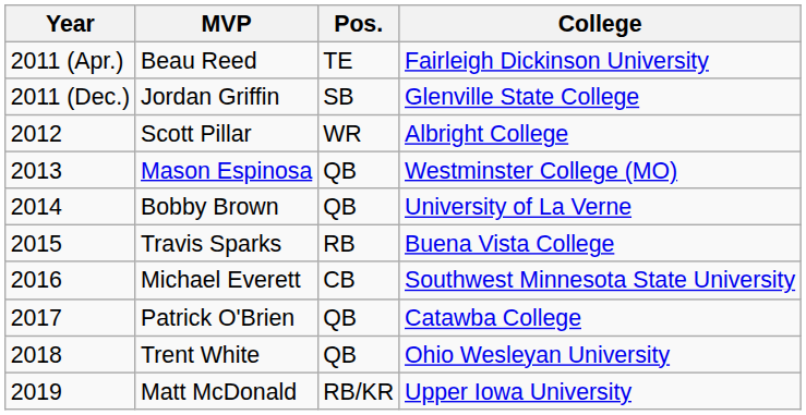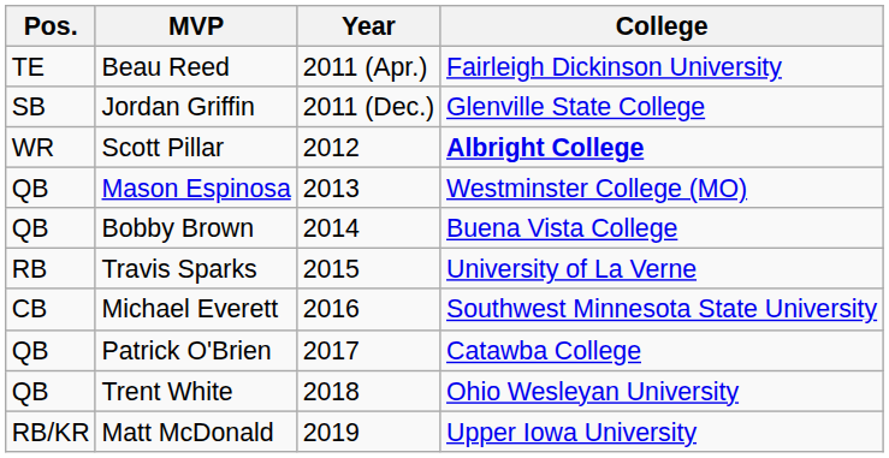 <table class="wikitable" style="font-size: 95%;">
 <tr>
+<th>Pos.</th>
+<th>MVP</th>
 <th>Year</th>
-<th>MVP</th>
-<th>Pos.</th>
 <th>College</th>
 </tr>
 <tr>
+<td>TE</td>
+<td>Beau Reed</td>
 <td>2011 (Apr.)</td>
-<td>Beau Reed</td>
-<td>TE</td>
 <td><a href='#'>Fairleigh Dickinson University</a></td>
 </tr>
 <tr>
+<td>SB</td>
+<td>Jordan Griffin</td>
 <td>2011 (Dec.)</td>
-<td>Jordan Griffin</td>
-<td>SB</td>
 <td><a href='#'>Glenville State College</a></td>
 </tr>
 <tr>
+<td>WR</td>
+<td>Scott Pillar</td>
 <td>2012</td>
-<td>Scott Pillar</td>
-<td>WR</td>
-<td><a href='#'>Albright College</a></td>
+<td><strong><a href='#'>Albright College</a></strong></td>
 </tr>
 <tr>
+<td>QB</td>
+<td><a href='#'>Mason Espinosa</a></td>
 <td>2013</td>
-<td><a href='#'>Mason Espinosa</a></td>
-<td>QB</td>
 <td><a href='#'>Westminster College (MO)</a></td>
 </tr>
 <tr>
+<td>QB</td>
+<td>Bobby Brown</td>
 <td>2014</td>
-<td>Bobby Brown</td>
-<td>QB</td>
+<td><a href='#'>Buena Vista College</a></td>
+</tr>
+<tr>
+<td>RB</td>
+<td>Travis Sparks</td>
+<td>2015</td>
 <td><a href='#'>University of La Verne</a></td>
 </tr>
 <tr>
-<td>2015</td>
-<td>Travis Sparks</td>
-<td>RB</td>
-<td><a href='#'>Buena Vista College</a></td>
-</tr>
-<tr>
+<td>CB</td>
+<td>Michael Everett</td>
 <td>2016</td>
-<td>Michael Everett</td>
-<td>CB</td>
 <td><a href='#'>Southwest Minnesota State University</a></td>
 </tr>
 <tr>
+<td>QB</td>
+<td>Patrick O'Brien</td>
 <td>2017</td>
-<td>Patrick O'Brien</td>
-<td>QB</td>
 <td><a href='#'>Catawba College</a></td>
 </tr>
 <tr>
+<td>QB</td>
+<td>Trent White</td>
 <td>2018</td>
-<td>Trent White</td>
-<td>QB</td>
 <td><a href='#'>Ohio Wesleyan University</a></td>
 </tr>
 <tr>
+<td>RB/KR</td>
+<td>Matt McDonald</td>
 <td>2019</td>
-<td>Matt McDonald</td>
-<td>RB/KR</td>
 <td><a href='#'>Upper Iowa University</a></td>
 </tr>
 </table>
